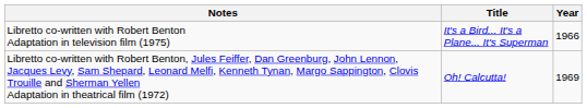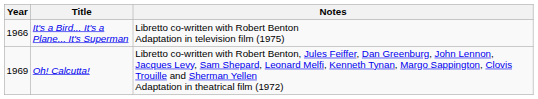 <table class="wikitable">
 <tr>
+<th>Year</th>
+<th>Title</th>
 <th>Notes</th>
-<th>Title</th>
-<th>Year</th>
 </tr>
 <tr>
+<td>1966</td>
+<td><em><a href='#'>It's a Bird... It's a Plane... It's Superman</a></em></td>
 <td>Libretto co-written with Robert Benton<br>Adaptation in television film (1975)</td>
-<td><em><a href='#'>It's a Bird... It's a Plane... It's Superman</a></em></td>
-<td>1966</td>
 </tr>
 <tr>
+<td>1969</td>
+<td><em><a href='#'>Oh! Calcutta!</a></em></td>
 <td>Libretto co-written with Robert Benton, <a href='#'>Jules Feiffer</a>, <a href='#'>Dan Greenburg</a>, <a href='#'>John Lennon</a>, <a href='#'>Jacques Levy</a>, <a href='#'>Sam Shepard</a>, <a href='#'>Leonard Melfi</a>, <a href='#'>Kenneth Tynan</a>, <a href='#'>Margo Sappington</a>, <a href='#'>Clovis Trouille</a> and <a href='#'>Sherman Yellen</a><br>Adaptation in theatrical film (1972)</td>
-<td><em><a href='#'>Oh! Calcutta!</a></em></td>
-<td>1969</td>
 </tr>
 </table>
